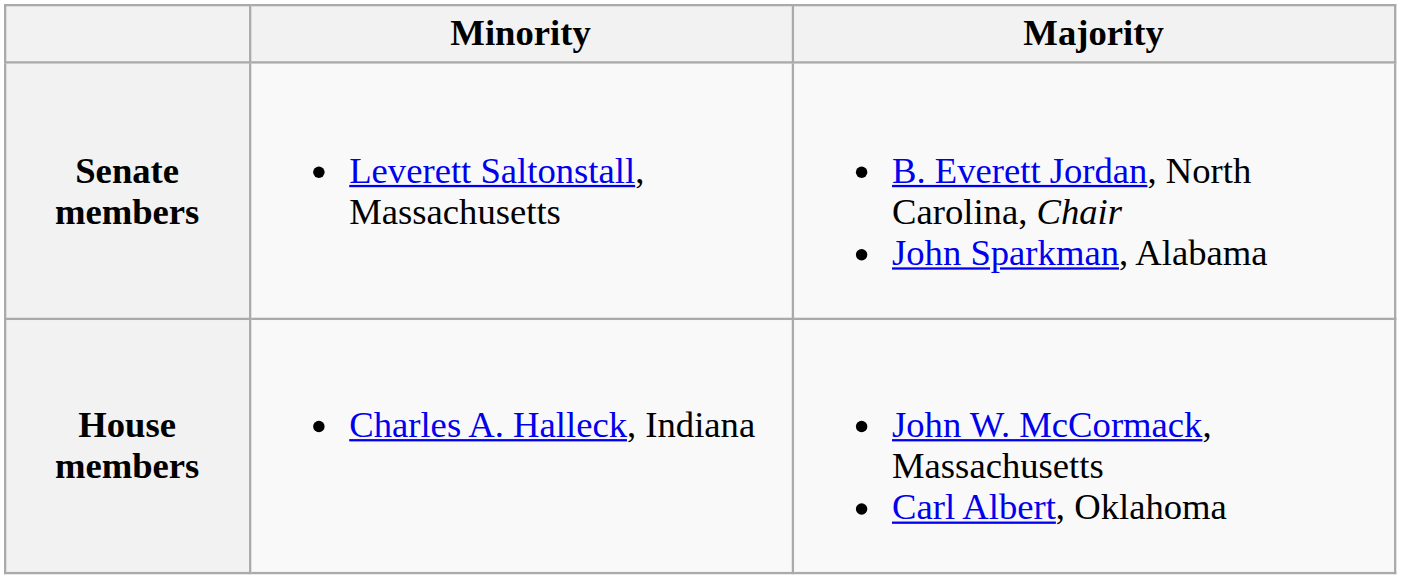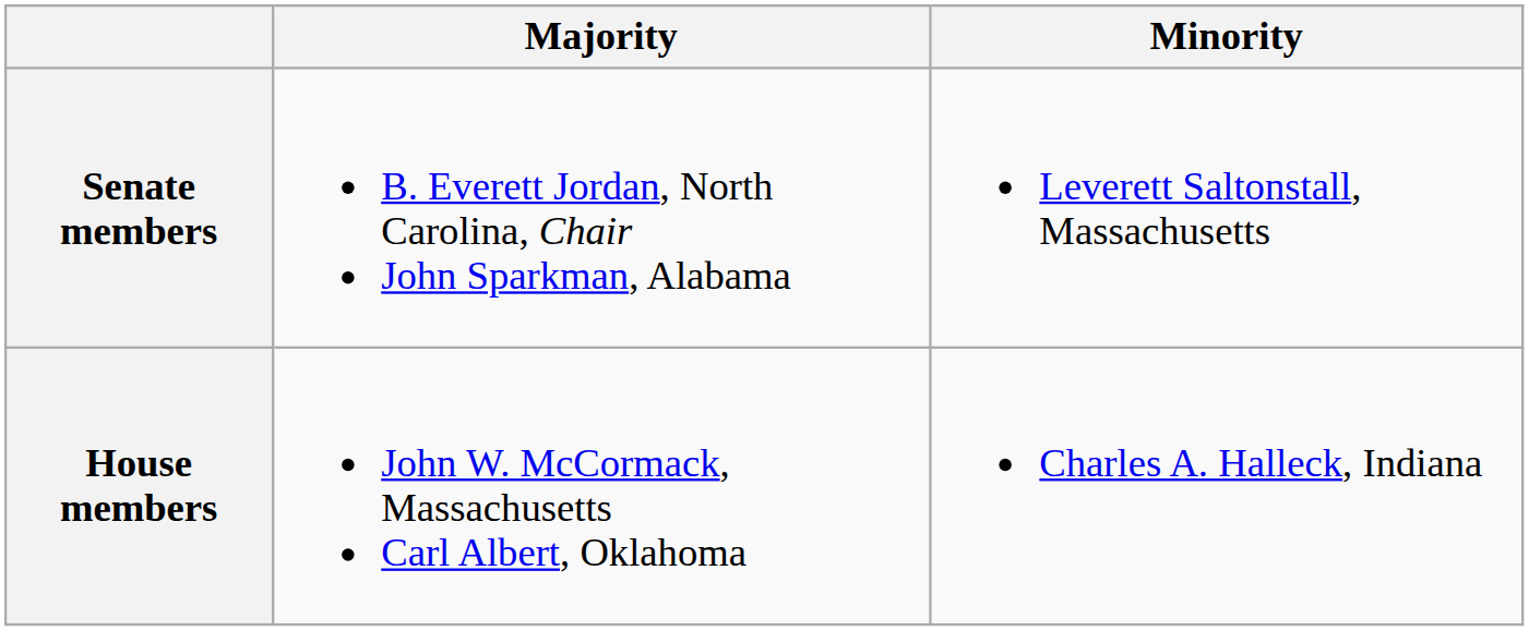 <table class=wikitable>
 <tr>
 <th></th>
+<th>Majority</th>
 <th>Minority</th>
-<th>Majority</th>
 </tr>
 <tr>
 <th>Senate members</th>
+<td valign="top" ><br><ul><li><a href='#'>B. Everett Jordan</a>, North Carolina, <em>Chair</em></li><li><a href='#'>John Sparkman</a>, Alabama</li></ul></td>
 <td valign="top" ><br><ul><li><a href='#'>Leverett Saltonstall</a>, Massachusetts</li></ul></td>
-<td valign="top" ><br><ul><li><a href='#'>B. Everett Jordan</a>, North Carolina, <em>Chair</em></li><li><a href='#'>John Sparkman</a>, Alabama</li></ul></td>
 </tr>
 <tr>
 <th>House members</th>
+<td valign="top" ><br><ul><li><a href='#'>John W. McCormack</a>, Massachusetts</li><li><a href='#'>Carl Albert</a>, Oklahoma</li></ul></td>
 <td valign="top" ><br><ul><li><a href='#'>Charles A. Halleck</a>, Indiana</li></ul></td>
-<td valign="top" ><br><ul><li><a href='#'>John W. McCormack</a>, Massachusetts</li><li><a href='#'>Carl Albert</a>, Oklahoma</li></ul></td>
 </tr>
 </table>
